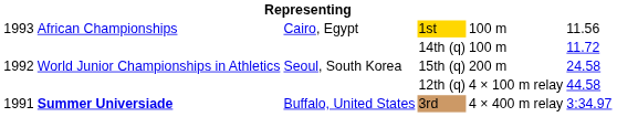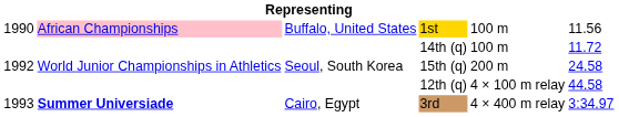 <table>
 <tr>
 <th colspan="6">Representing </th>
 </tr>
 <tr>
-<td>1993</td>
-<td><a href='#'>African Championships</a></td>
-<td><a href='#'>Cairo</a>, Egypt</td>
+<td>1990</td>
+<td style="background: pink;"><a href='#'>African Championships</a></td>
+<td><a href='#'>Buffalo, United States</a></td>
 <td style="background:gold;">1st</td>
 <td>100 m</td>
 <td>11.56</td>
 </tr>
 <tr>
 <td rowspan=3>1992</td>
 <td rowspan=3><a href='#'>World Junior Championships in Athletics</a></td>
 <td rowspan=3><a href='#'>Seoul</a>, South Korea</td>
 <td>14th (q)</td>
 <td>100 m</td>
 <td><a href='#'>11.72</a></td>
 </tr>
 <tr>
 <td>15th (q)</td>
 <td>200 m</td>
 <td><a href='#'>24.58</a></td>
 </tr>
 <tr>
 <td>12th (q)</td>
 <td>4 × 100 m relay</td>
 <td><a href='#'>44.58</a></td>
 </tr>
 <tr>
-<td>1991</td>
+<td>1993</td>
 <td><strong><a href='#'>Summer Universiade</a></strong></td>
-<td><a href='#'>Buffalo, United States</a></td>
+<td><a href='#'>Cairo</a>, Egypt</td>
 <td style="background:#c96;">3rd</td>
 <td>4 × 400 m relay</td>
 <td><a href='#'>3:34.97</a></td>
 </tr>
 </table>
